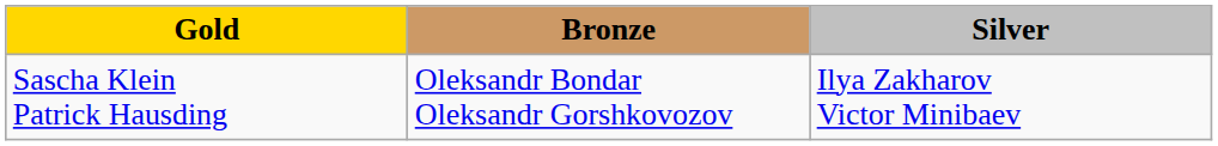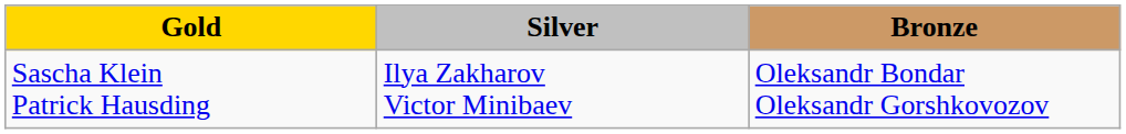 <table class="wikitable" style="text-align:left">
 <tr align="center">
 <td width=200 bgcolor=gold><strong>Gold</strong></td>
+<td width=200 bgcolor=silver><strong>Silver</strong></td>
 <td width=200 bgcolor=CC9966><strong>Bronze</strong></td>
-<td width=200 bgcolor=silver><strong>Silver</strong></td>
 </tr>
 <tr>
 <td><a href='#'>Sascha Klein</a> <br> <a href='#'>Patrick Hausding</a> <br> </td>
+<td><a href='#'>Ilya Zakharov</a> <br> <a href='#'>Victor Minibaev</a> <br> </td>
 <td><a href='#'>Oleksandr Bondar</a> <br> <a href='#'>Oleksandr Gorshkovozov</a></td>
-<td><a href='#'>Ilya Zakharov</a> <br> <a href='#'>Victor Minibaev</a> <br> </td>
 </tr>
 </table>
